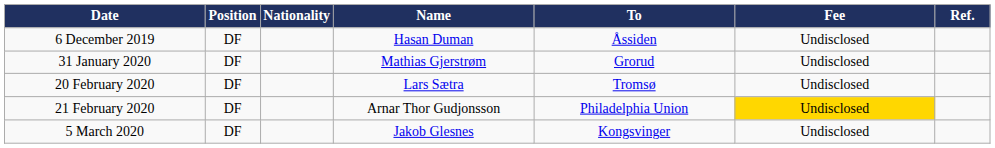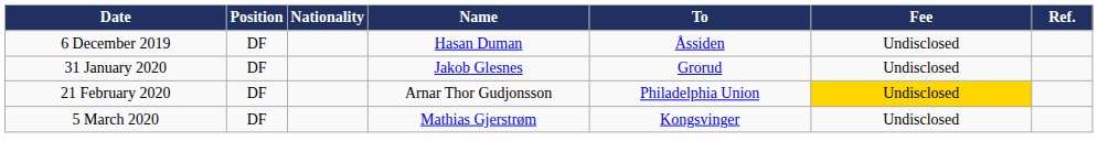 <table class="wikitable"  style="text-align:center; font-size:90%; ">
 <tr>
 <th style="background:#203060; color:white; width:200px;">Date</th>
 <th style="background:#203060; color:white; width:50px;">Position</th>
 <th style="background:#203060; color:white; width:50px;">Nationality</th>
 <th style="background:#203060; color:white; width:200px;">Name</th>
 <th style="background:#203060; color:white; width:200px;">To</th>
 <th style="background:#203060; color:white; width:200px;">Fee</th>
 <th style="background:#203060; color:white; width:50px;">Ref.</th>
 </tr>
 <tr>
 <td>6 December 2019</td>
 <td>DF</td>
 <td></td>
 <td><a href='#'>Hasan Duman</a></td>
 <td><a href='#'>Åssiden</a></td>
 <td>Undisclosed</td>
 <td></td>
 </tr>
 <tr>
 <td>31 January 2020</td>
 <td>DF</td>
 <td></td>
-<td><a href='#'>Mathias Gjerstrøm</a></td>
+<td><a href='#'>Jakob Glesnes</a></td>
 <td><a href='#'>Grorud</a></td>
-<td>Undisclosed</td>
-<td></td>
-</tr>
-<tr>
-<td>20 February 2020</td>
-<td>DF</td>
-<td></td>
-<td><a href='#'>Lars Sætra</a></td>
-<td><a href='#'>Tromsø</a></td>
 <td>Undisclosed</td>
 <td></td>
 </tr>
 <tr>
 <td>21 February 2020</td>
 <td>DF</td>
 <td></td>
 <td>Arnar Thor Gudjonsson</td>
 <td><a href='#'>Philadelphia Union</a></td>
 <td style="background: gold;">Undisclosed</td>
 <td></td>
 </tr>
 <tr>
 <td>5 March 2020</td>
 <td>DF</td>
 <td></td>
-<td><a href='#'>Jakob Glesnes</a></td>
+<td><a href='#'>Mathias Gjerstrøm</a></td>
 <td><a href='#'>Kongsvinger</a></td>
 <td>Undisclosed</td>
 <td></td>
 </tr>
 </table>
